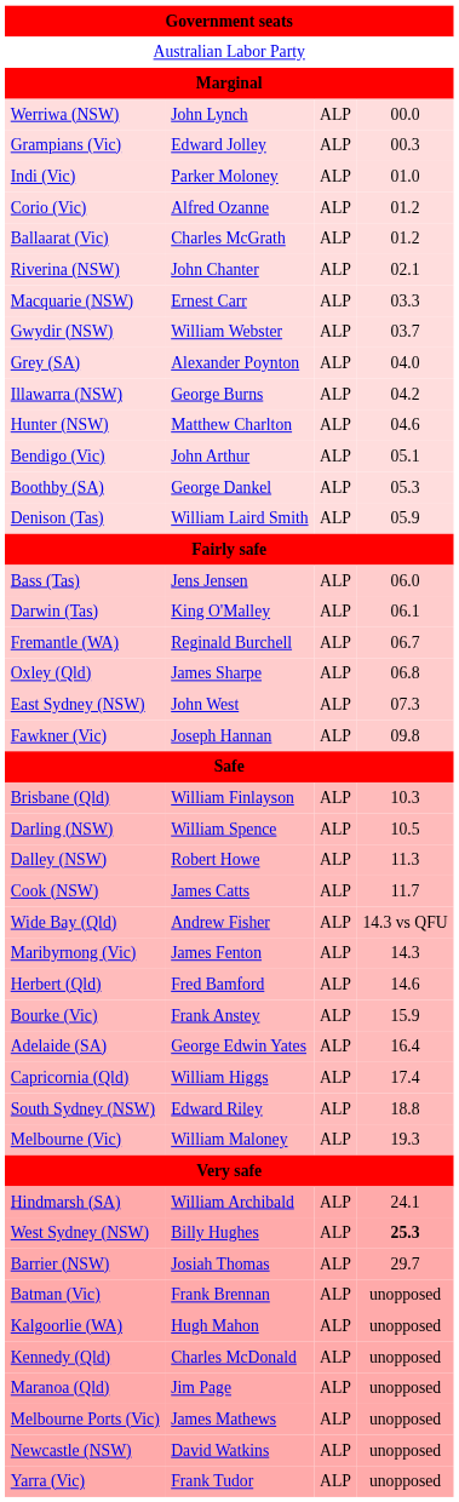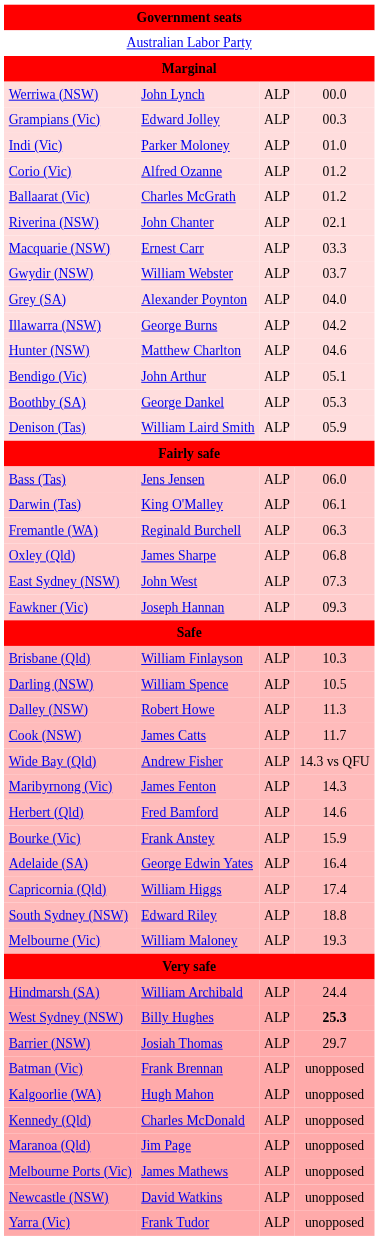 <table class="toccolours" align="left" cellpadding="5" cellspacing="0" style="margin-right: .5em; margin-top: .4em;font-size: 90%;">
 <tr>
 <td COLSPAN=4 align="center" bgcolor="red"><span><strong>Government seats</strong></span></td>
 </tr>
 <tr>
 <td style="background-color:white" colspan=4 align="center"><a href='#'>Australian Labor Party</a></td>
 </tr>
 <tr>
 <td COLSPAN=4 align="center" bgcolor="red"><span><strong>Marginal</strong></span></td>
 </tr>
 <tr>
 <td align="left" bgcolor="FFDDDD"><a href='#'>Werriwa (NSW)</a></td>
 <td align="left" bgcolor="FFDDDD"><a href='#'>John Lynch</a></td>
 <td align="left" bgcolor="FFDDDD">ALP</td>
 <td align="center" bgcolor="FFDDDD">00.0</td>
 </tr>
 <tr>
 <td align="left" bgcolor="FFDDDD"><a href='#'>Grampians (Vic)</a></td>
 <td align="left" bgcolor="FFDDDD"><a href='#'>Edward Jolley</a></td>
 <td align="left" bgcolor="FFDDDD">ALP</td>
 <td align="center" bgcolor="FFDDDD">00.3</td>
 </tr>
 <tr>
 <td align="left" bgcolor="FFDDDD"><a href='#'>Indi (Vic)</a></td>
 <td align="left" bgcolor="FFDDDD"><a href='#'>Parker Moloney</a></td>
 <td align="left" bgcolor="FFDDDD">ALP</td>
 <td align="center" bgcolor="FFDDDD">01.0</td>
 </tr>
 <tr>
 <td align="left" bgcolor="FFDDDD"><a href='#'>Corio (Vic)</a></td>
 <td align="left" bgcolor="FFDDDD"><a href='#'>Alfred Ozanne</a></td>
 <td align="left" bgcolor="FFDDDD">ALP</td>
 <td align="center" bgcolor="FFDDDD">01.2</td>
 </tr>
 <tr>
 <td align="left" bgcolor="FFDDDD"><a href='#'>Ballaarat (Vic)</a></td>
 <td align="left" bgcolor="FFDDDD"><a href='#'>Charles McGrath</a></td>
 <td align="left" bgcolor="FFDDDD">ALP</td>
 <td align="center" bgcolor="FFDDDD">01.2</td>
 </tr>
 <tr>
 <td align="left" bgcolor="FFDDDD"><a href='#'>Riverina (NSW)</a></td>
 <td align="left" bgcolor="FFDDDD"><a href='#'>John Chanter</a></td>
 <td align="left" bgcolor="FFDDDD">ALP</td>
 <td align="center" bgcolor="FFDDDD">02.1</td>
 </tr>
 <tr>
 <td align="left" bgcolor="FFDDDD"><a href='#'>Macquarie (NSW)</a></td>
 <td align="left" bgcolor="FFDDDD"><a href='#'>Ernest Carr</a></td>
 <td align="left" bgcolor="FFDDDD">ALP</td>
 <td align="center" bgcolor="FFDDDD">03.3</td>
 </tr>
 <tr>
 <td align="left" bgcolor="FFDDDD"><a href='#'>Gwydir (NSW)</a></td>
 <td align="left" bgcolor="FFDDDD"><a href='#'>William Webster</a></td>
 <td align="left" bgcolor="FFDDDD">ALP</td>
 <td align="center" bgcolor="FFDDDD">03.7</td>
 </tr>
 <tr>
 <td align="left" bgcolor="FFDDDD"><a href='#'>Grey (SA)</a></td>
 <td align="left" bgcolor="FFDDDD"><a href='#'>Alexander Poynton</a></td>
 <td align="left" bgcolor="FFDDDD">ALP</td>
 <td align="center" bgcolor="FFDDDD">04.0</td>
 </tr>
 <tr>
 <td align="left" bgcolor="FFDDDD"><a href='#'>Illawarra (NSW)</a></td>
 <td align="left" bgcolor="FFDDDD"><a href='#'>George Burns</a></td>
 <td align="left" bgcolor="FFDDDD">ALP</td>
 <td align="center" bgcolor="FFDDDD">04.2</td>
 </tr>
 <tr>
 <td align="left" bgcolor="FFDDDD"><a href='#'>Hunter (NSW)</a></td>
 <td align="left" bgcolor="FFDDDD"><a href='#'>Matthew Charlton</a></td>
 <td align="left" bgcolor="FFDDDD">ALP</td>
 <td align="center" bgcolor="FFDDDD">04.6</td>
 </tr>
 <tr>
 <td align="left" bgcolor="FFDDDD"><a href='#'>Bendigo (Vic)</a></td>
 <td align="left" bgcolor="FFDDDD"><a href='#'>John Arthur</a></td>
 <td align="left" bgcolor="FFDDDD">ALP</td>
 <td align="center" bgcolor="FFDDDD">05.1</td>
 </tr>
 <tr>
 <td align="left" bgcolor="FFDDDD"><a href='#'>Boothby (SA)</a></td>
 <td align="left" bgcolor="FFDDDD"><a href='#'>George Dankel</a></td>
 <td align="left" bgcolor="FFDDDD">ALP</td>
 <td align="center" bgcolor="FFDDDD">05.3</td>
 </tr>
 <tr>
 <td align="left" bgcolor="FFDDDD"><a href='#'>Denison (Tas)</a></td>
 <td align="left" bgcolor="FFDDDD"><a href='#'>William Laird Smith</a></td>
 <td align="left" bgcolor="FFDDDD">ALP</td>
 <td align="center" bgcolor="FFDDDD">05.9</td>
 </tr>
 <tr>
 <td COLSPAN=4 align="center" bgcolor="red"><span><strong>Fairly safe</strong></span></td>
 </tr>
 <tr>
 <td align="left" bgcolor="FFCCCC"><a href='#'>Bass (Tas)</a></td>
 <td align="left" bgcolor="FFCCCC"><a href='#'>Jens Jensen</a></td>
 <td align="left" bgcolor="FFCCCC">ALP</td>
 <td align="center" bgcolor="FFCCCC">06.0</td>
 </tr>
 <tr>
 <td align="left" bgcolor="FFCCCC"><a href='#'>Darwin (Tas)</a></td>
 <td align="left" bgcolor="FFCCCC"><a href='#'>King O'Malley</a></td>
 <td align="left" bgcolor="FFCCCC">ALP</td>
 <td align="center" bgcolor="FFCCCC">06.1</td>
 </tr>
 <tr>
 <td align="left" bgcolor="FFCCCC"><a href='#'>Fremantle (WA)</a></td>
 <td align="left" bgcolor="FFCCCC"><a href='#'>Reginald Burchell</a></td>
 <td align="left" bgcolor="FFCCCC">ALP</td>
-<td align="center" bgcolor="FFCCCC">06.7</td>
+<td align="center" bgcolor="FFCCCC">06.3</td>
 </tr>
 <tr>
 <td align="left" bgcolor="FFCCCC"><a href='#'>Oxley (Qld)</a></td>
 <td align="left" bgcolor="FFCCCC"><a href='#'>James Sharpe</a></td>
 <td align="left" bgcolor="FFCCCC">ALP</td>
 <td align="center" bgcolor="FFCCCC">06.8</td>
 </tr>
 <tr>
 <td align="left" bgcolor="FFCCCC"><a href='#'>East Sydney (NSW)</a></td>
 <td align="left" bgcolor="FFCCCC"><a href='#'>John West</a></td>
 <td align="left" bgcolor="FFCCCC">ALP</td>
 <td align="center" bgcolor="FFCCCC">07.3</td>
 </tr>
 <tr>
 <td align="left" bgcolor="FFCCCC"><a href='#'>Fawkner (Vic)</a></td>
 <td align="left" bgcolor="FFCCCC"><a href='#'>Joseph Hannan</a></td>
 <td align="left" bgcolor="FFCCCC">ALP</td>
-<td align="center" bgcolor="FFCCCC">09.8</td>
+<td align="center" bgcolor="FFCCCC">09.3</td>
 </tr>
 <tr>
 <td COLSPAN=4 align="center" bgcolor="red"><span><strong>Safe</strong></span></td>
 </tr>
 <tr>
 <td align="left" bgcolor="FFBBBB"><a href='#'>Brisbane (Qld)</a></td>
 <td align="left" bgcolor="FFBBBB"><a href='#'>William Finlayson</a></td>
 <td align="left" bgcolor="FFBBBB">ALP</td>
 <td align="center" bgcolor="FFBBBB">10.3</td>
 </tr>
 <tr>
 <td align="left" bgcolor="FFBBBB"><a href='#'>Darling (NSW)</a></td>
 <td align="left" bgcolor="FFBBBB"><a href='#'>William Spence</a></td>
 <td align="left" bgcolor="FFBBBB">ALP</td>
 <td align="center" bgcolor="FFBBBB">10.5</td>
 </tr>
 <tr>
 <td align="left" bgcolor="FFBBBB"><a href='#'>Dalley (NSW)</a></td>
 <td align="left" bgcolor="FFBBBB"><a href='#'>Robert Howe</a></td>
 <td align="left" bgcolor="FFBBBB">ALP</td>
 <td align="center" bgcolor="FFBBBB">11.3</td>
 </tr>
 <tr>
 <td align="left" bgcolor="FFBBBB"><a href='#'>Cook (NSW)</a></td>
 <td align="left" bgcolor="FFBBBB"><a href='#'>James Catts</a></td>
 <td align="left" bgcolor="FFBBBB">ALP</td>
 <td align="center" bgcolor="FFBBBB">11.7</td>
 </tr>
 <tr>
 <td align="left" bgcolor="FFBBBB"><a href='#'>Wide Bay (Qld)</a></td>
 <td align="left" bgcolor="FFBBBB"><a href='#'>Andrew Fisher</a></td>
 <td align="left" bgcolor="FFBBBB">ALP</td>
 <td align="center" bgcolor="FFBBBB">14.3 vs QFU</td>
 </tr>
 <tr>
 <td align="left" bgcolor="FFBBBB"><a href='#'>Maribyrnong (Vic)</a></td>
 <td align="left" bgcolor="FFBBBB"><a href='#'>James Fenton</a></td>
 <td align="left" bgcolor="FFBBBB">ALP</td>
 <td align="center" bgcolor="FFBBBB">14.3</td>
 </tr>
 <tr>
 <td align="left" bgcolor="FFBBBB"><a href='#'>Herbert (Qld)</a></td>
 <td align="left" bgcolor="FFBBBB"><a href='#'>Fred Bamford</a></td>
 <td align="left" bgcolor="FFBBBB">ALP</td>
 <td align="center" bgcolor="FFBBBB">14.6</td>
 </tr>
 <tr>
 <td align="left" bgcolor="FFBBBB"><a href='#'>Bourke (Vic)</a></td>
 <td align="left" bgcolor="FFBBBB"><a href='#'>Frank Anstey</a></td>
 <td align="left" bgcolor="FFBBBB">ALP</td>
 <td align="center" bgcolor="FFBBBB">15.9</td>
 </tr>
 <tr>
 <td align="left" bgcolor="FFBBBB"><a href='#'>Adelaide (SA)</a></td>
 <td align="left" bgcolor="FFBBBB"><a href='#'>George Edwin Yates</a></td>
 <td align="left" bgcolor="FFBBBB">ALP</td>
 <td align="center" bgcolor="FFBBBB">16.4</td>
 </tr>
 <tr>
 <td align="left" bgcolor="FFBBBB"><a href='#'>Capricornia (Qld)</a></td>
 <td align="left" bgcolor="FFBBBB"><a href='#'>William Higgs</a></td>
 <td align="left" bgcolor="FFBBBB">ALP</td>
 <td align="center" bgcolor="FFBBBB">17.4</td>
 </tr>
 <tr>
 <td align="left" bgcolor="FFBBBB"><a href='#'>South Sydney (NSW)</a></td>
 <td align="left" bgcolor="FFBBBB"><a href='#'>Edward Riley</a></td>
 <td align="left" bgcolor="FFBBBB">ALP</td>
 <td align="center" bgcolor="FFBBBB">18.8</td>
 </tr>
 <tr>
 <td align="left" bgcolor="FFBBBB"><a href='#'>Melbourne (Vic)</a></td>
 <td align="left" bgcolor="FFBBBB"><a href='#'>William Maloney</a></td>
 <td align="left" bgcolor="FFBBBB">ALP</td>
 <td align="center" bgcolor="FFBBBB">19.3</td>
 </tr>
 <tr>
 <td COLSPAN=4 align="center" bgcolor="red"><span><strong>Very safe</strong></span></td>
 </tr>
 <tr>
 <td align="left" bgcolor="FFAAAA"><a href='#'>Hindmarsh (SA)</a></td>
 <td align="left" bgcolor="FFAAAA"><a href='#'>William Archibald</a></td>
 <td align="left" bgcolor="FFAAAA">ALP</td>
-<td align="center" bgcolor="FFAAAA">24.1</td>
+<td align="center" bgcolor="FFAAAA">24.4</td>
 </tr>
 <tr>
 <td align="left" bgcolor="FFAAAA"><a href='#'>West Sydney (NSW)</a></td>
 <td align="left" bgcolor="FFAAAA"><a href='#'>Billy Hughes</a></td>
 <td align="left" bgcolor="FFAAAA">ALP</td>
 <td align="center" bgcolor="FFAAAA"><strong>25.3</strong></td>
 </tr>
 <tr>
 <td align="left" bgcolor="FFAAAA"><a href='#'>Barrier (NSW)</a></td>
 <td align="left" bgcolor="FFAAAA"><a href='#'>Josiah Thomas</a></td>
 <td align="left" bgcolor="FFAAAA">ALP</td>
 <td align="center" bgcolor="FFAAAA">29.7</td>
 </tr>
 <tr>
 <td align="left" bgcolor="FFAAAA"><a href='#'>Batman (Vic)</a></td>
 <td align="left" bgcolor="FFAAAA"><a href='#'>Frank Brennan</a></td>
 <td align="left" bgcolor="FFAAAA">ALP</td>
 <td align="center" bgcolor="FFAAAA">unopposed</td>
 </tr>
 <tr>
 <td align="left" bgcolor="FFAAAA"><a href='#'>Kalgoorlie (WA)</a></td>
 <td align="left" bgcolor="FFAAAA"><a href='#'>Hugh Mahon</a></td>
 <td align="left" bgcolor="FFAAAA">ALP</td>
 <td align="center" bgcolor="FFAAAA">unopposed</td>
 </tr>
 <tr>
 <td align="left" bgcolor="FFAAAA"><a href='#'>Kennedy (Qld)</a></td>
 <td align="left" bgcolor="FFAAAA"><a href='#'>Charles McDonald</a></td>
 <td align="left" bgcolor="FFAAAA">ALP</td>
 <td align="center" bgcolor="FFAAAA">unopposed</td>
 </tr>
 <tr>
 <td align="left" bgcolor="FFAAAA"><a href='#'>Maranoa (Qld)</a></td>
 <td align="left" bgcolor="FFAAAA"><a href='#'>Jim Page</a></td>
 <td align="left" bgcolor="FFAAAA">ALP</td>
 <td align="center" bgcolor="FFAAAA">unopposed</td>
 </tr>
 <tr>
 <td align="left" bgcolor="FFAAAA"><a href='#'>Melbourne Ports (Vic)</a></td>
 <td align="left" bgcolor="FFAAAA"><a href='#'>James Mathews</a></td>
 <td align="left" bgcolor="FFAAAA">ALP</td>
 <td align="center" bgcolor="FFAAAA">unopposed</td>
 </tr>
 <tr>
 <td align="left" bgcolor="FFAAAA"><a href='#'>Newcastle (NSW)</a></td>
 <td align="left" bgcolor="FFAAAA"><a href='#'>David Watkins</a></td>
 <td align="left" bgcolor="FFAAAA">ALP</td>
 <td align="center" bgcolor="FFAAAA">unopposed</td>
 </tr>
 <tr>
 <td align="left" bgcolor="FFAAAA"><a href='#'>Yarra (Vic)</a></td>
 <td align="left" bgcolor="FFAAAA"><a href='#'>Frank Tudor</a></td>
 <td align="left" bgcolor="FFAAAA">ALP</td>
 <td align="center" bgcolor="FFAAAA">unopposed</td>
 </tr>
 <tr>
 </tr>
 </table>
